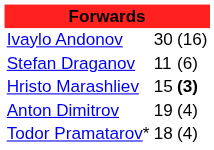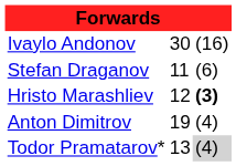 <table class="toccolours" border="0" cellpadding="2" cellspacing="0" align="left" style="margin:0.5em;">
 <tr>
 <th colspan="4" align="center" bgcolor="#FF2020"><span>Forwards</span></th>
 </tr>
 <tr>
 <td> <a href='#'>Ivaylo Andonov</a></td>
 <td>30</td>
 <td>(16)</td>
 </tr>
 <tr>
 <td> <a href='#'>Stefan Draganov</a></td>
 <td>11</td>
 <td>(6)</td>
 </tr>
 <tr>
 <td> <a href='#'>Hristo Marashliev</a></td>
-<td>15</td>
+<td>12</td>
 <td><strong>(3)</strong></td>
 </tr>
 <tr>
 <td> <a href='#'>Anton Dimitrov</a></td>
 <td>19</td>
 <td>(4)</td>
 </tr>
 <tr>
 <td> <a href='#'>Todor Pramatarov</a>*</td>
-<td>18</td>
-<td>(4)</td>
+<td>13</td>
+<td style="background: lightgrey;">(4)</td>
 </tr>
 <tr>
 </tr>
 </table>
